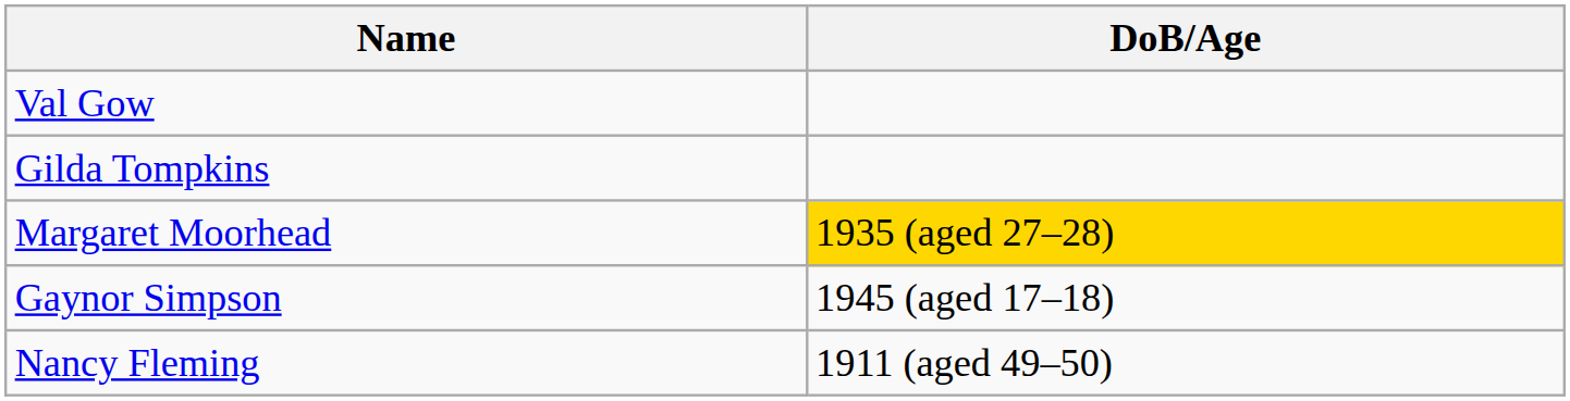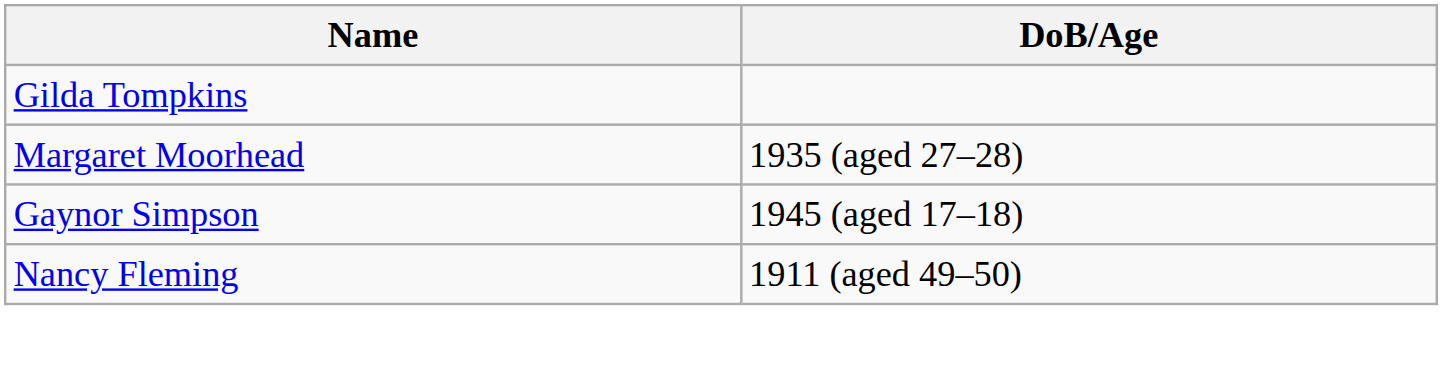 <table class="wikitable" style="width:600px; font-size:95%;">
 <tr>
 <th align="left">Name</th>
 <th align="left">DoB/Age</th>
-</tr>
-<tr>
-<td align="left"><a href='#'>Val Gow</a></td>
-<td align="left"></td>
 </tr>
 <tr>
 <td align="left"><a href='#'>Gilda Tompkins</a></td>
 <td align="left"></td>
 </tr>
 <tr>
 <td align="left"><a href='#'>Margaret Moorhead</a></td>
-<td align="left" style="background: gold;">1935 (aged 27–28)</td>
+<td align="left">1935 (aged 27–28)</td>
 </tr>
 <tr>
 <td align="left"><a href='#'>Gaynor Simpson</a></td>
 <td align="left">1945 (aged 17–18)</td>
 </tr>
 <tr>
 <td align="left"><a href='#'>Nancy Fleming</a></td>
 <td align="left">1911 (aged 49–50)</td>
 </tr>
 </table>
